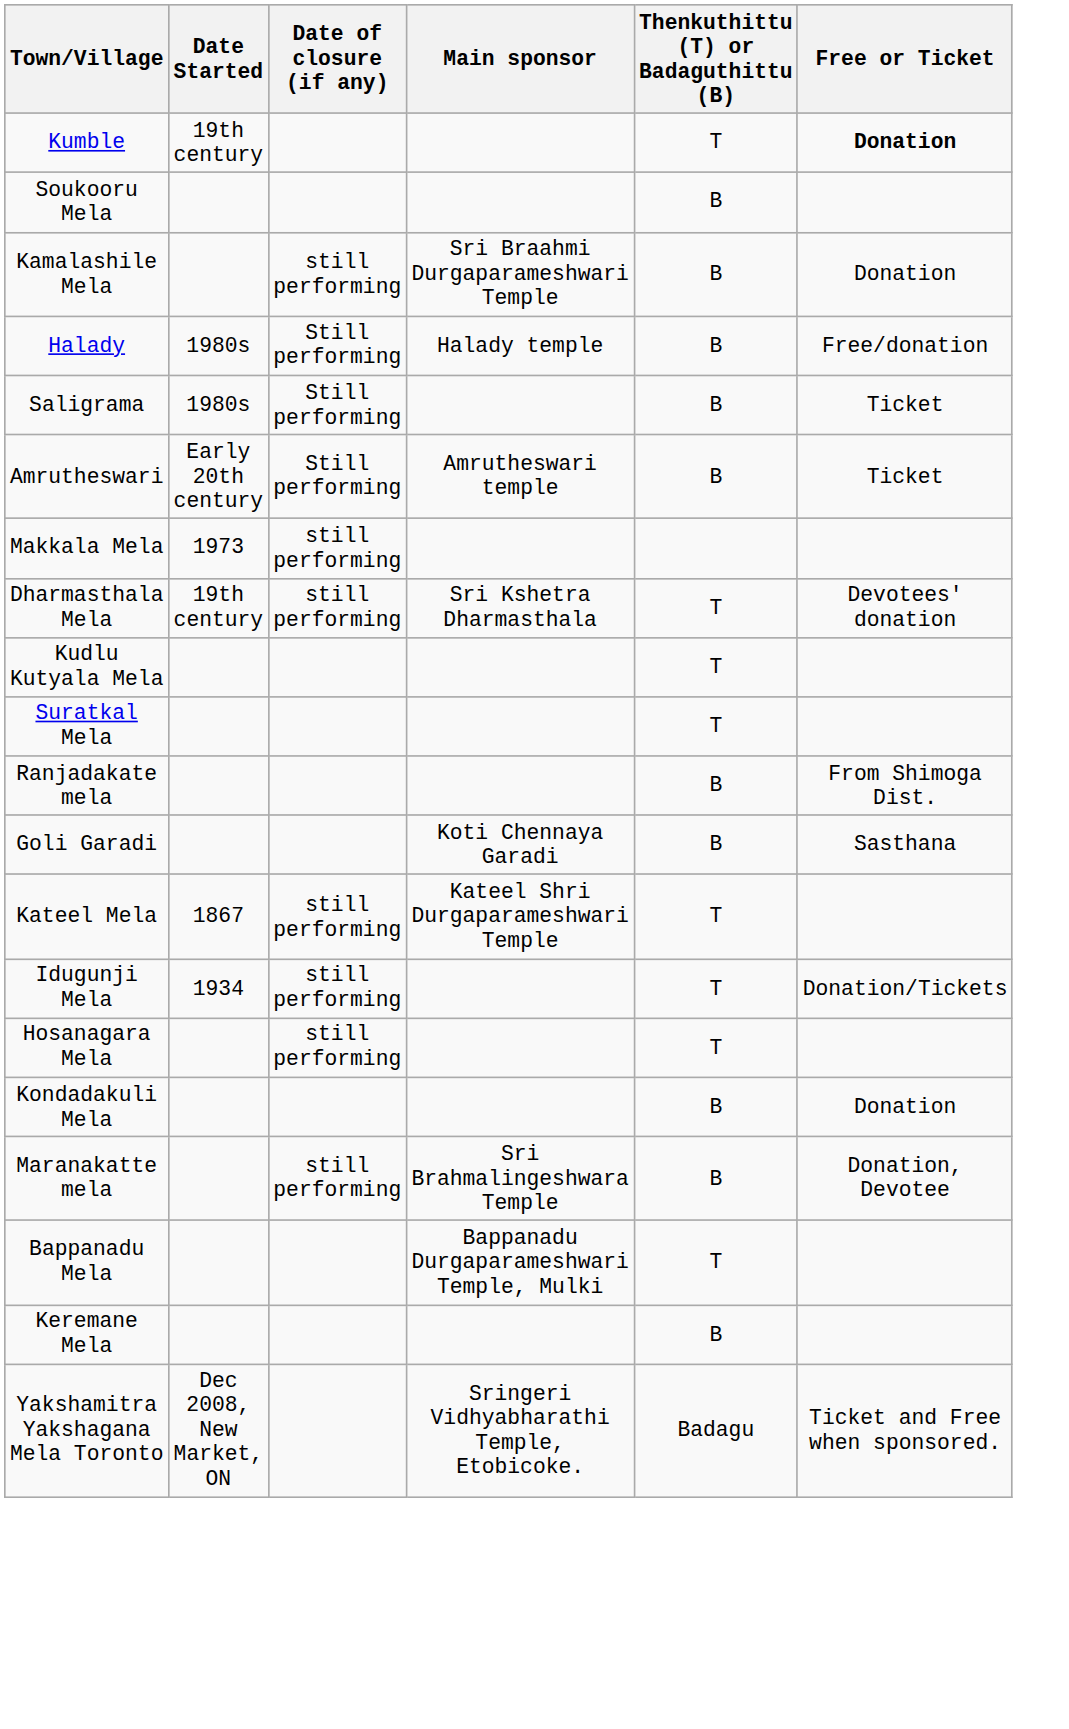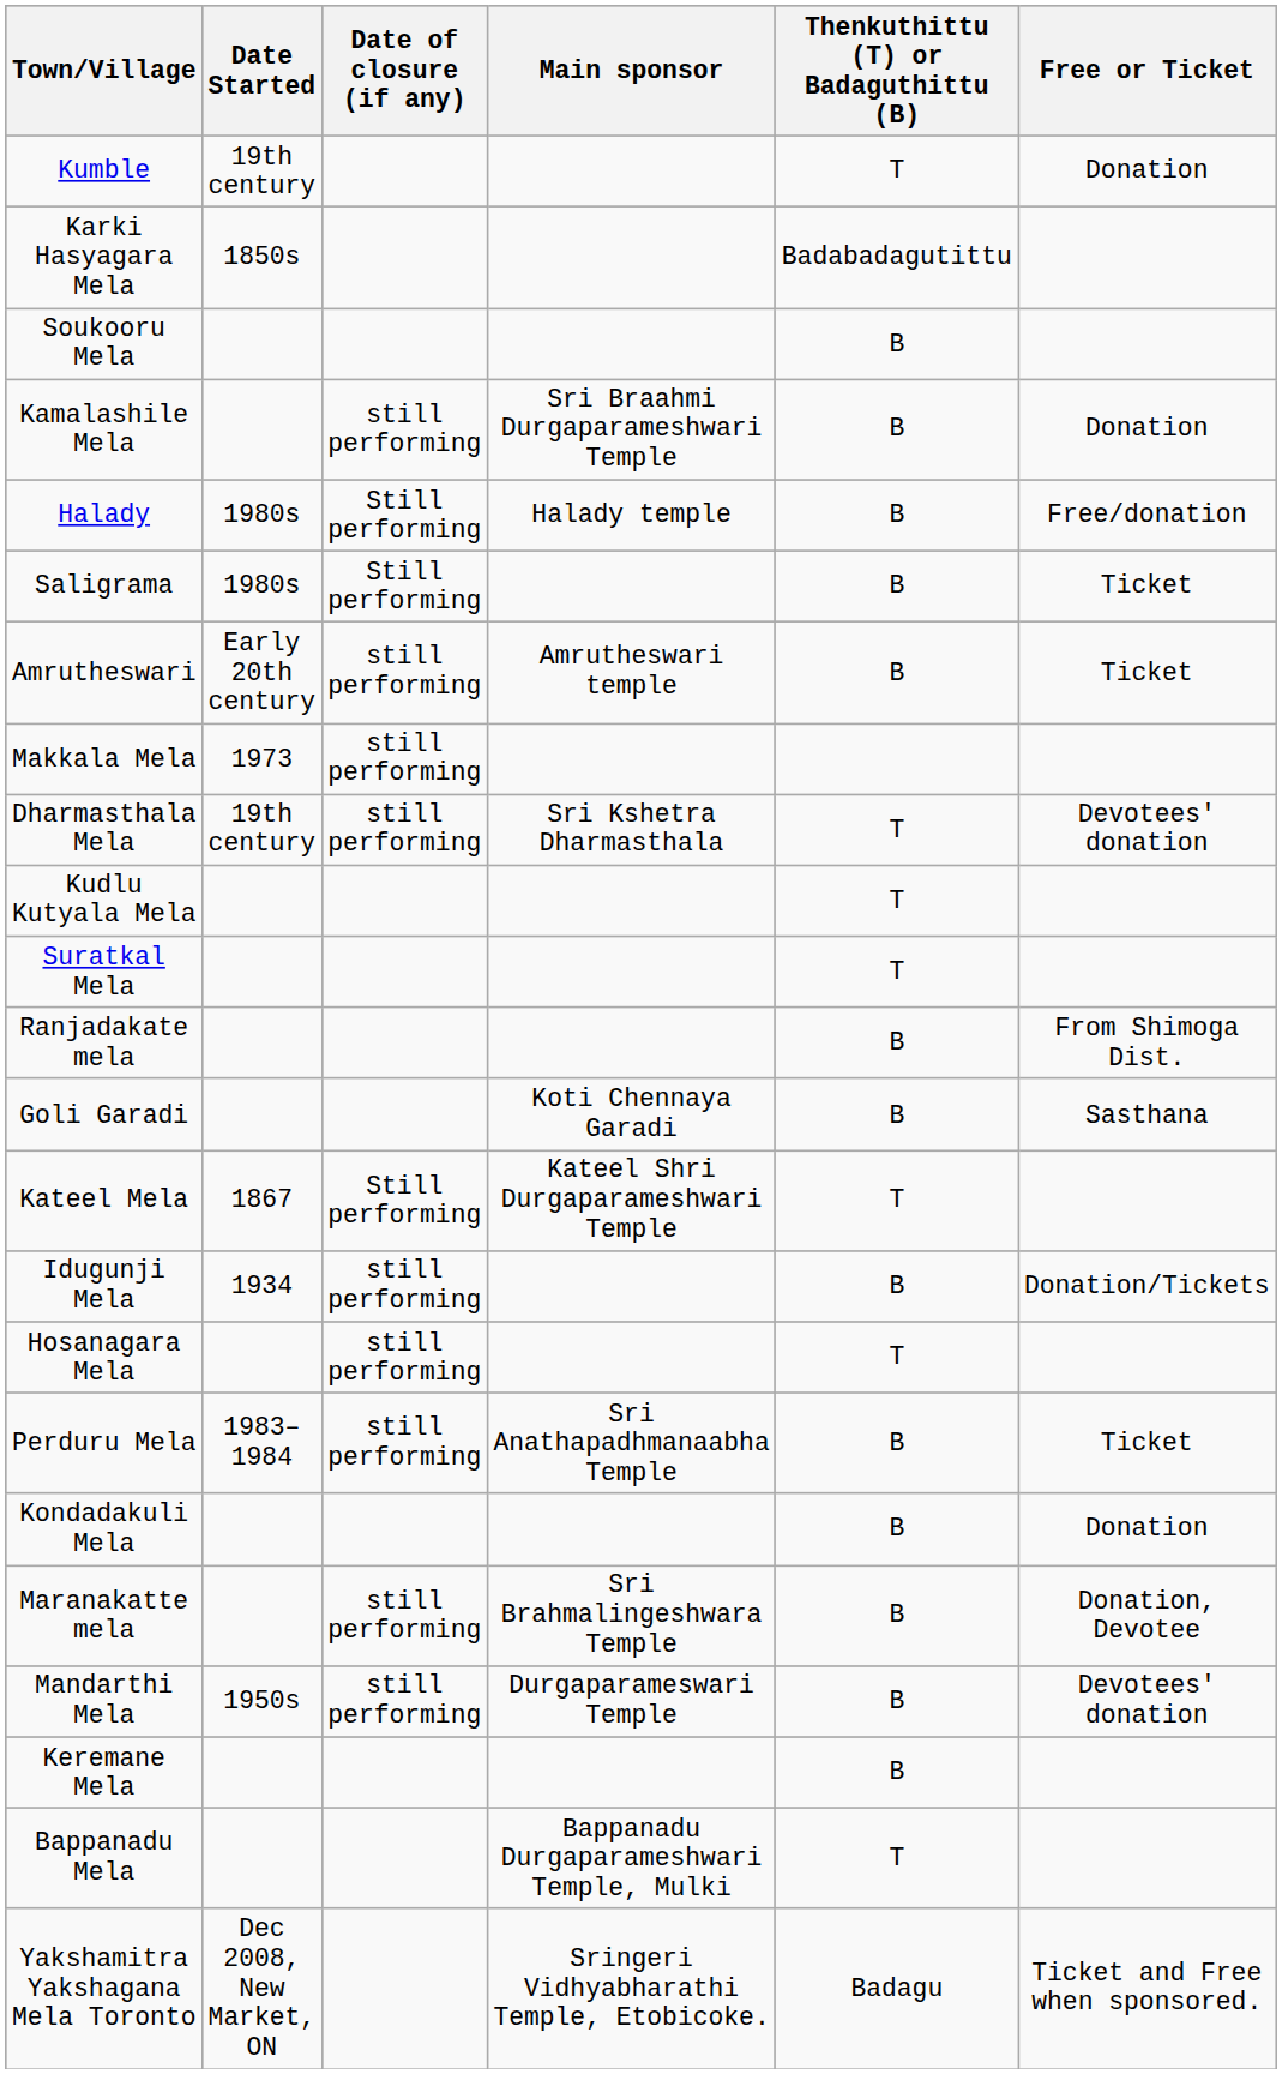 <table class="wikitable sortable" style="text-align:center;" width="95%">
 <tr>
 <th>Town/Village</th>
 <th>Date Started</th>
 <th>Date of closure (if any)</th>
 <th>Main sponsor</th>
 <th>Thenkuthittu (T) or Badaguthittu (B)</th>
 <th>Free or Ticket</th>
 </tr>
 <tr>
 <td><a href='#'>Kumble</a></td>
 <td>19th century</td>
 <td></td>
 <td></td>
 <td>T</td>
-<td><strong>Donation</strong></td>
+<td>Donation</td>
+</tr>
+<tr>
+<td>Karki Hasyagara Mela</td>
+<td>1850s</td>
+<td></td>
+<td></td>
+<td>Badabadagutittu</td>
+<td></td>
 </tr>
 <tr>
 <td>Soukooru Mela</td>
 <td></td>
 <td></td>
 <td></td>
 <td>B</td>
 <td></td>
 </tr>
 <tr>
 <td>Kamalashile Mela</td>
 <td></td>
 <td>still performing</td>
 <td>Sri Braahmi Durgaparameshwari Temple</td>
 <td>B</td>
 <td>Donation</td>
 </tr>
 <tr>
 <td><a href='#'>Halady</a></td>
 <td>1980s</td>
 <td>Still performing</td>
 <td>Halady temple</td>
 <td>B</td>
 <td>Free/donation</td>
 </tr>
 <tr>
 <td>Saligrama</td>
 <td>1980s</td>
 <td>Still performing</td>
 <td></td>
 <td>B</td>
 <td>Ticket</td>
 </tr>
 <tr>
 <td>Amrutheswari</td>
 <td>Early 20th century</td>
-<td>Still performing</td>
+<td>still performing</td>
 <td>Amrutheswari temple</td>
 <td>B</td>
 <td>Ticket</td>
 </tr>
 <tr>
 <td>Makkala Mela</td>
 <td>1973</td>
 <td>still performing</td>
 <td></td>
 <td></td>
 <td></td>
 </tr>
 <tr>
 <td>Dharmasthala Mela</td>
 <td>19th century </td>
 <td>still performing</td>
 <td>Sri Kshetra Dharmasthala</td>
 <td>T</td>
 <td>Devotees' donation</td>
 </tr>
 <tr>
 <td>Kudlu Kutyala Mela</td>
 <td></td>
 <td></td>
 <td></td>
 <td>T</td>
 <td></td>
 </tr>
 <tr>
 <td><a href='#'>Suratkal</a> Mela</td>
 <td></td>
 <td></td>
 <td></td>
 <td>T</td>
 <td></td>
 </tr>
 <tr>
 <td>Ranjadakate mela</td>
 <td></td>
 <td></td>
 <td></td>
 <td>B</td>
 <td>From Shimoga Dist.</td>
 </tr>
 <tr>
 <td>Goli Garadi</td>
 <td></td>
 <td></td>
 <td>Koti Chennaya Garadi</td>
 <td>B</td>
 <td>Sasthana</td>
 </tr>
 <tr>
 <td>Kateel Mela</td>
 <td>1867</td>
-<td>still performing</td>
+<td>Still performing</td>
 <td>Kateel Shri Durgaparameshwari Temple</td>
 <td>T</td>
 <td></td>
 </tr>
 <tr>
 <td>Idugunji Mela</td>
 <td>1934</td>
 <td>still performing</td>
 <td></td>
-<td>T</td>
+<td>B</td>
 <td>Donation/Tickets</td>
 </tr>
 <tr>
 <td>Hosanagara Mela</td>
 <td></td>
 <td>still performing</td>
 <td></td>
 <td>T</td>
 <td></td>
+</tr>
+<tr>
+<td>Perduru Mela</td>
+<td>1983–1984</td>
+<td>still performing</td>
+<td>Sri Anathapadhmanaabha Temple</td>
+<td>B</td>
+<td>Ticket</td>
 </tr>
 <tr>
 <td>Kondadakuli Mela</td>
 <td></td>
 <td></td>
 <td></td>
 <td>B</td>
 <td>Donation</td>
 </tr>
 <tr>
 <td>Maranakatte mela</td>
 <td></td>
 <td>still performing</td>
 <td>Sri Brahmalingeshwara Temple</td>
 <td>B</td>
 <td>Donation, Devotee</td>
 </tr>
 <tr>
-<td>Bappanadu Mela</td>
-<td></td>
-<td></td>
-<td>Bappanadu Durgaparameshwari Temple, Mulki</td>
-<td>T</td>
-<td></td>
+<td>Mandarthi Mela</td>
+<td>1950s</td>
+<td>still performing</td>
+<td>Durgaparameswari Temple</td>
+<td>B</td>
+<td>Devotees' donation</td>
 </tr>
 <tr>
 <td>Keremane Mela</td>
 <td></td>
 <td></td>
 <td></td>
 <td>B</td>
+<td></td>
+</tr>
+<tr>
+<td>Bappanadu Mela</td>
+<td></td>
+<td></td>
+<td>Bappanadu Durgaparameshwari Temple, Mulki</td>
+<td>T</td>
 <td></td>
 </tr>
 <tr>
 <td>Yakshamitra Yakshagana Mela Toronto</td>
 <td>Dec 2008, New Market, ON</td>
 <td></td>
 <td>Sringeri Vidhyabharathi Temple, Etobicoke.</td>
 <td>Badagu</td>
 <td>Ticket and Free when sponsored.</td>
 </tr>
 </table>
